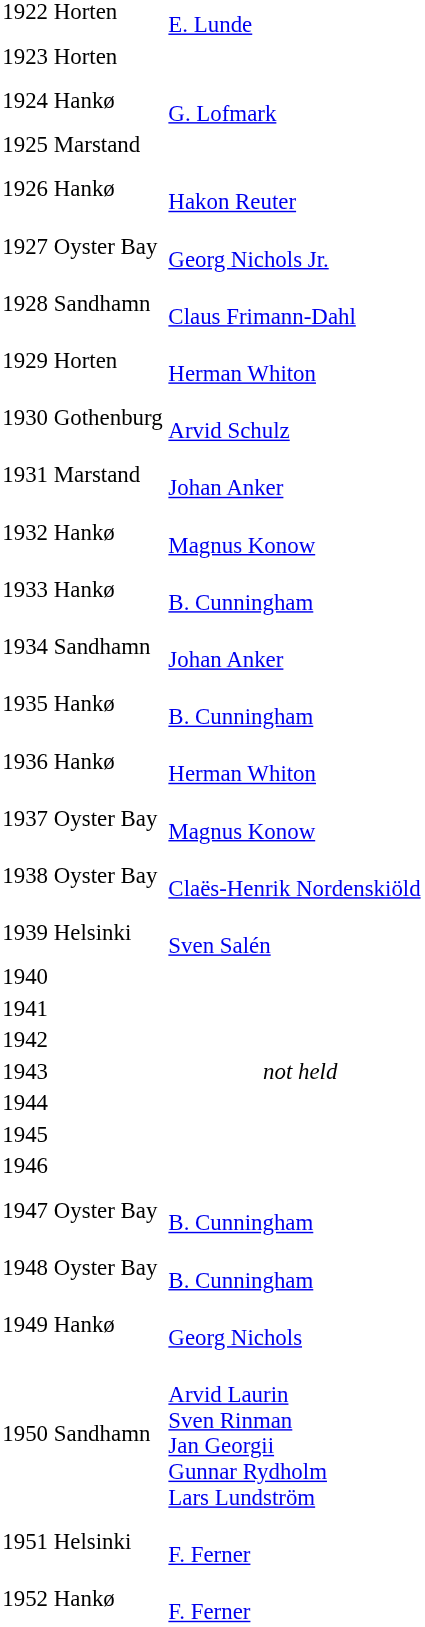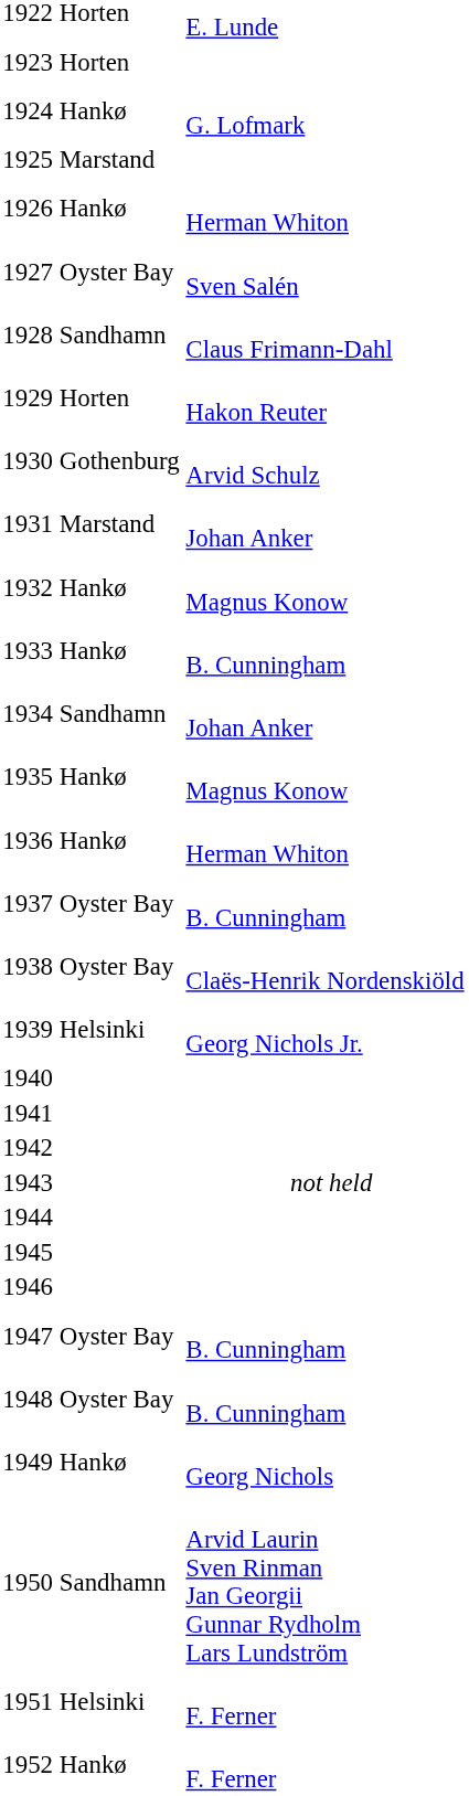 <table>
 <tr>
 <td>1922 Horten</td>
 <td valign=top><br><a href='#'>E. Lunde</a></td>
 <td></td>
 <td></td>
 </tr>
 <tr>
 <td>1923 Horten</td>
 <td valign=top></td>
 <td></td>
 <td></td>
 </tr>
 <tr>
 <td>1924 Hankø</td>
 <td valign=top><br><a href='#'>G. Lofmark</a></td>
 <td></td>
 <td></td>
 </tr>
 <tr>
 <td>1925 Marstand</td>
 <td valign=top></td>
 <td></td>
 <td></td>
 </tr>
 <tr>
 <td>1926 Hankø</td>
-<td valign=top><br><a href='#'>Hakon Reuter</a></td>
+<td valign=top><br><a href='#'>Herman Whiton</a></td>
 <td></td>
 <td></td>
 </tr>
 <tr>
 <td>1927 Oyster Bay</td>
-<td valign=top><br><a href='#'>Georg Nichols Jr.</a></td>
+<td valign=top><br><a href='#'>Sven Salén</a></td>
 <td></td>
 <td></td>
 </tr>
 <tr>
 <td>1928 Sandhamn</td>
 <td valign=top><br><a href='#'>Claus Frimann-Dahl</a></td>
 <td></td>
 <td></td>
 </tr>
 <tr>
 <td>1929 Horten</td>
-<td valign=top><br><a href='#'>Herman Whiton</a></td>
+<td valign=top><br><a href='#'>Hakon Reuter</a></td>
 <td></td>
 <td></td>
 </tr>
 <tr>
 <td>1930 Gothenburg</td>
 <td valign=top><br><a href='#'>Arvid Schulz</a></td>
 <td></td>
 <td></td>
 </tr>
 <tr>
 <td>1931 Marstand</td>
 <td valign=top><br><a href='#'>Johan Anker</a></td>
 <td></td>
 <td></td>
 </tr>
 <tr>
 <td>1932 Hankø</td>
 <td valign=top><br><a href='#'>Magnus Konow</a></td>
 <td></td>
 <td></td>
 </tr>
 <tr>
 <td>1933 Hankø</td>
 <td valign=top><br><a href='#'>B. Cunningham</a></td>
 <td></td>
 <td></td>
 </tr>
 <tr>
 <td>1934 Sandhamn</td>
 <td valign=top><br><a href='#'>Johan Anker</a></td>
 <td></td>
 <td></td>
 </tr>
 <tr>
 <td>1935 Hankø</td>
-<td valign=top><br><a href='#'>B. Cunningham</a></td>
+<td valign=top><br><a href='#'>Magnus Konow</a></td>
 <td></td>
 <td></td>
 </tr>
 <tr>
 <td>1936 Hankø</td>
 <td valign=top><br><a href='#'>Herman Whiton</a></td>
 <td></td>
 <td></td>
 </tr>
 <tr>
 <td>1937 Oyster Bay</td>
-<td valign=top><br><a href='#'>Magnus Konow</a></td>
+<td valign=top><br><a href='#'>B. Cunningham</a></td>
 <td></td>
 <td></td>
 </tr>
 <tr>
 <td>1938 Oyster Bay</td>
 <td valign=top><br><a href='#'>Claës-Henrik Nordenskiöld</a></td>
 <td></td>
 <td></td>
 </tr>
 <tr>
 <td>1939 Helsinki</td>
-<td valign=top><br><a href='#'>Sven Salén</a></td>
+<td valign=top><br><a href='#'>Georg Nichols Jr.</a></td>
 <td></td>
 <td></td>
 </tr>
 <tr>
 <td>1940</td>
 <td rowspan="7" colspan="3" style="text-align:center;"><em>not held</em></td>
 </tr>
 <tr>
 <td>1941</td>
 </tr>
 <tr>
 <td>1942</td>
 </tr>
 <tr>
 <td>1943</td>
 </tr>
 <tr>
 <td>1944</td>
 </tr>
 <tr>
 <td>1945</td>
 </tr>
 <tr>
 <td>1946</td>
 </tr>
 <tr>
 <td>1947 Oyster Bay</td>
 <td valign=top><br><a href='#'>B. Cunningham</a></td>
 <td></td>
 <td></td>
 </tr>
 <tr>
 <td>1948 Oyster Bay</td>
 <td valign=top><br><a href='#'>B. Cunningham</a></td>
 <td></td>
 <td></td>
 </tr>
 <tr>
 <td>1949 Hankø</td>
 <td valign=top><br><a href='#'>Georg Nichols</a></td>
 <td></td>
 <td></td>
 </tr>
 <tr>
 <td>1950 Sandhamn</td>
 <td valign=top><br><a href='#'>Arvid Laurin</a><br><a href='#'>Sven Rinman</a><br><a href='#'>Jan Georgii</a><br><a href='#'>Gunnar Rydholm</a><br><a href='#'>Lars Lundström</a></td>
 <td></td>
 <td></td>
 </tr>
 <tr>
 <td>1951 Helsinki</td>
 <td valign=top><br><a href='#'>F. Ferner</a></td>
 <td></td>
 <td></td>
 </tr>
 <tr>
 <td>1952 Hankø</td>
 <td valign=top><br><a href='#'>F. Ferner</a></td>
 <td></td>
 <td></td>
 </tr>
 </table>
